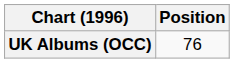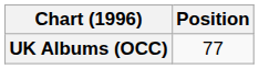 <table class="wikitable plainrowheaders sortable">
 <tr>
 <th>Chart (1996)</th>
 <th>Position</th>
 </tr>
 <tr>
 <th scope="row">UK Albums (OCC)</th>
-<td align="center">76</td>
+<td align="center">77</td>
 </tr>
 </table>
